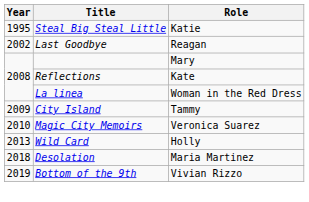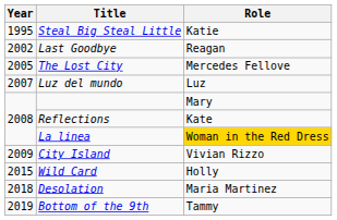 <table class="wikitable sortable">
 <tr>
 <th>Year</th>
 <th>Title</th>
 <th>Role</th>
 </tr>
 <tr>
 <td>1995</td>
 <td><em><a href='#'>Steal Big Steal Little</a></em></td>
 <td>Katie</td>
 </tr>
 <tr>
 <td>2002</td>
 <td><em>Last Goodbye</em></td>
 <td>Reagan</td>
 </tr>
 <tr>
+<td>2005</td>
+<td><em><a href='#'>The Lost City</a></em></td>
+<td>Mercedes Fellove</td>
+</tr>
+<tr>
+<td>2007</td>
+<td><em>Luz del mundo</em></td>
+<td>Luz</td>
+</tr>
+<tr>
 <td rowspan="3">2008</td>
 <td><em></em></td>
 <td>Mary</td>
 </tr>
 <tr>
 <td><em>Reflections</em></td>
 <td>Kate</td>
 </tr>
 <tr>
 <td><em><a href='#'>La linea</a></em></td>
-<td>Woman in the Red Dress</td>
+<td style="background: gold;">Woman in the Red Dress</td>
 </tr>
 <tr>
 <td>2009</td>
 <td><em><a href='#'>City Island</a></em></td>
-<td>Tammy</td>
+<td>Vivian Rizzo</td>
 </tr>
 <tr>
-<td>2010</td>
-<td><em><a href='#'>Magic City Memoirs</a></em></td>
-<td>Veronica Suarez</td>
-</tr>
-<tr>
-<td>2013</td>
+<td>2015</td>
 <td><em><a href='#'>Wild Card</a></em></td>
 <td>Holly</td>
 </tr>
 <tr>
 <td>2018</td>
 <td><em><a href='#'>Desolation</a></em></td>
 <td>Maria Martinez</td>
 </tr>
 <tr>
 <td>2019</td>
 <td><em><a href='#'>Bottom of the 9th</a></em></td>
-<td>Vivian Rizzo</td>
+<td>Tammy</td>
 </tr>
 </table>
